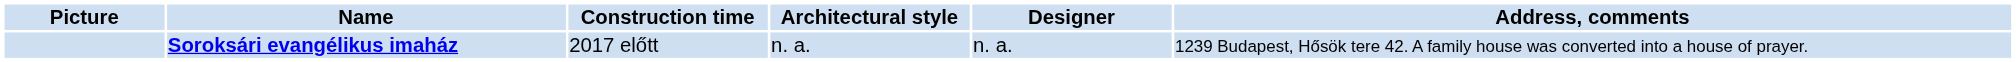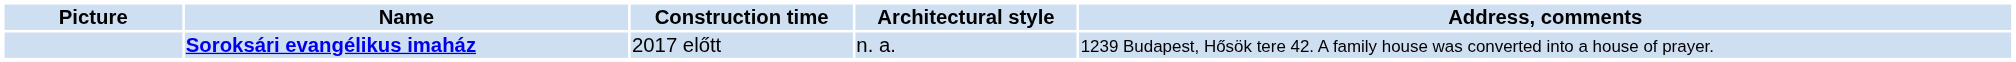 <table width="100%">
 <tr>
 <th bgcolor="#CEDFF2" width="8%">Picture</th>
 <th bgcolor="#CEDFF2" width="20%">Name</th>
 <th bgcolor="#CEDFF2" width="10%">Construction time</th>
 <th bgcolor="#CEDFF2" width="10%">Architectural style</th>
-<th bgcolor="#CEDFF2" width="10%">Designer</th>
 <th bgcolor="#CEDFF2" width="42%">Address, comments</th>
 </tr>
 <tr>
 <td bgcolor="#CEDFF2"></td>
 <td bgcolor="#CEDFF2"><strong><a href='#'>Soroksári evangélikus imaház</a></strong></td>
 <td bgcolor="#CEDFF2">2017 előtt</td>
 <td bgcolor="#CEDFF2">n. a.</td>
-<td bgcolor="#CEDFF2">n. a.</td>
 <td bgcolor="#CEDFF2"><small>1239 Budapest, Hősök tere 42. A family house was converted into a house of prayer.</small></td>
 </tr>
 </table>
